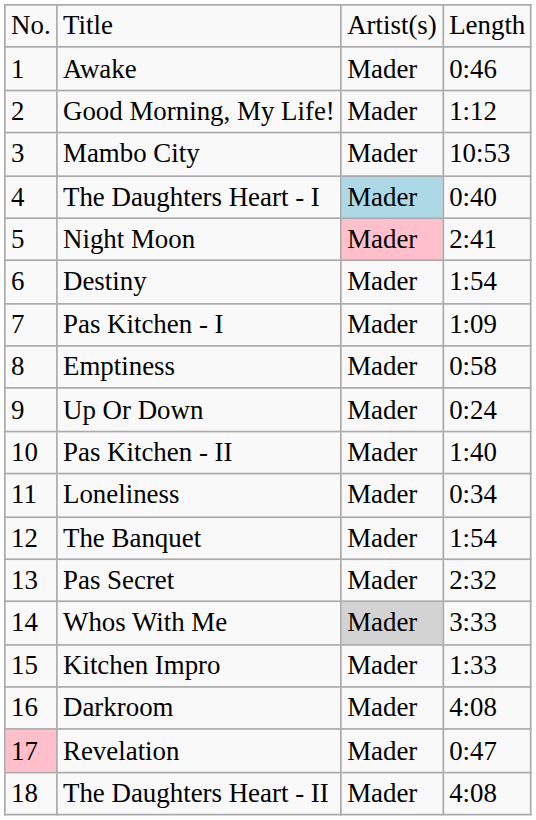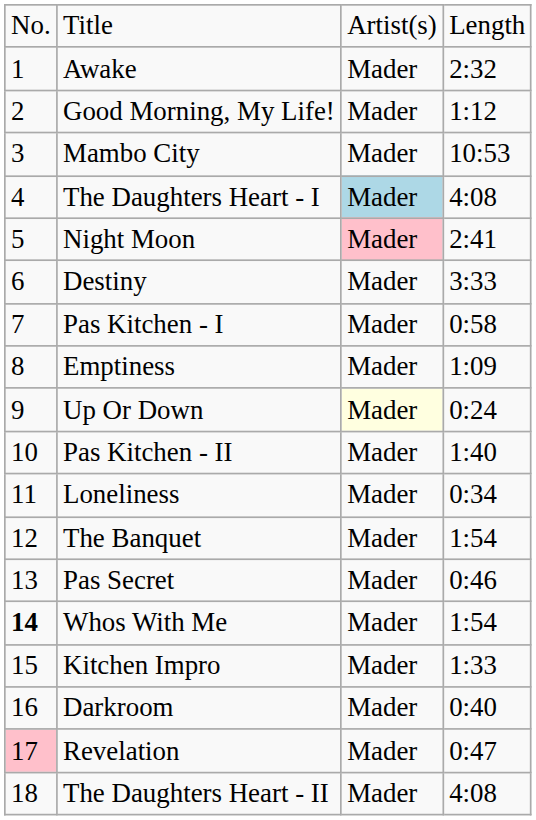 <table class="wikitable">
 <tr>
 <td>No.</td>
 <td>Title</td>
 <td>Artist(s)</td>
 <td>Length</td>
 </tr>
 <tr>
 <td>1</td>
 <td>Awake</td>
 <td>Mader</td>
-<td>0:46</td>
+<td>2:32</td>
 </tr>
 <tr>
 <td>2</td>
 <td>Good Morning, My Life!</td>
 <td>Mader</td>
 <td>1:12</td>
 </tr>
 <tr>
 <td>3</td>
 <td>Mambo City</td>
 <td>Mader</td>
 <td>10:53</td>
 </tr>
 <tr>
 <td>4</td>
 <td>The Daughters Heart - I</td>
 <td style="background: lightblue;">Mader</td>
-<td>0:40</td>
+<td>4:08</td>
 </tr>
 <tr>
 <td>5</td>
 <td>Night Moon</td>
 <td style="background: pink;">Mader</td>
 <td>2:41</td>
 </tr>
 <tr>
 <td>6</td>
 <td>Destiny</td>
 <td>Mader</td>
-<td>1:54</td>
+<td>3:33</td>
 </tr>
 <tr>
 <td>7</td>
 <td>Pas Kitchen - I</td>
 <td>Mader</td>
-<td>1:09</td>
+<td>0:58</td>
 </tr>
 <tr>
 <td>8</td>
 <td>Emptiness</td>
 <td>Mader</td>
-<td>0:58</td>
+<td>1:09</td>
 </tr>
 <tr>
 <td>9</td>
 <td>Up Or Down</td>
-<td>Mader</td>
+<td style="background: lightyellow;">Mader</td>
 <td>0:24</td>
 </tr>
 <tr>
 <td>10</td>
 <td>Pas Kitchen - II</td>
 <td>Mader</td>
 <td>1:40</td>
 </tr>
 <tr>
 <td>11</td>
 <td>Loneliness</td>
 <td>Mader</td>
 <td>0:34</td>
 </tr>
 <tr>
 <td>12</td>
 <td>The Banquet</td>
 <td>Mader</td>
 <td>1:54</td>
 </tr>
 <tr>
 <td>13</td>
 <td>Pas Secret</td>
 <td>Mader</td>
-<td>2:32</td>
+<td>0:46</td>
 </tr>
 <tr>
-<td>14</td>
+<td><strong>14</strong></td>
 <td>Whos With Me</td>
-<td style="background: lightgrey;">Mader</td>
-<td>3:33</td>
+<td>Mader</td>
+<td>1:54</td>
 </tr>
 <tr>
 <td>15</td>
 <td>Kitchen Impro</td>
 <td>Mader</td>
 <td>1:33</td>
 </tr>
 <tr>
 <td>16</td>
 <td>Darkroom</td>
 <td>Mader</td>
-<td>4:08</td>
+<td>0:40</td>
 </tr>
 <tr>
 <td style="background: pink;">17</td>
 <td>Revelation</td>
 <td>Mader</td>
 <td>0:47</td>
 </tr>
 <tr>
 <td>18</td>
 <td>The Daughters Heart - II</td>
 <td>Mader</td>
 <td>4:08</td>
 </tr>
 </table>
